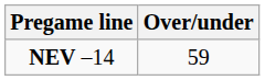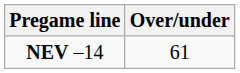 <table class="wikitable">
 <tr align="center">
 <th style=>Pregame line</th>
 <th style=>Over/under</th>
 </tr>
 <tr align="center">
 <td><strong>NEV</strong> –14</td>
-<td>59</td>
+<td>61</td>
 </tr>
 </table>
